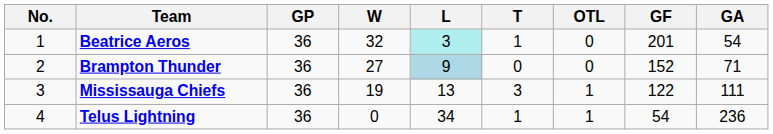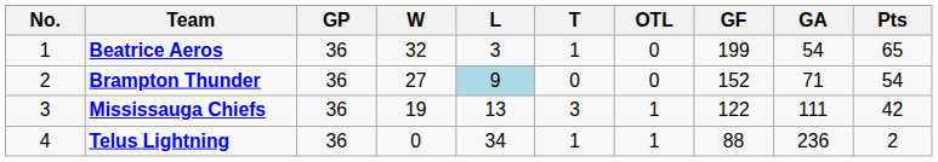 <table class="wikitable sortable">
 <tr>
 <th bgcolor="#DDDDFF" width="7.5%" title="Division rank">No.</th>
 <th bgcolor="#DDDDFF" width="20%">Team</th>
 <th bgcolor="#DDDDFF" width="7.5%" title="Games played" class="unsortable">GP</th>
 <th bgcolor="#DDDDFF" width="7.5%" title="Wins">W</th>
 <th bgcolor="#DDDDFF" width="7.5%" title="Losses">L</th>
 <th bgcolor="#DDDDFF" width="7.5%" title="Ties">T</th>
 <th bgcolor="#DDDDFF" width="7.5%" title="Overtime Losses">OTL</th>
 <th bgcolor="#DDDDFF" width="7.5%" title="Goals for">GF</th>
 <th bgcolor="#DDDDFF" width="7.5%" title="Goals against">GA</th>
+<th bgcolor="#DDDDFF" width="7.5%" title="Points">Pts</th>
 </tr>
 <tr align=center>
 <td>1</td>
 <td align=left><strong><a href='#'>Beatrice Aeros</a></strong></td>
 <td>36</td>
 <td>32</td>
-<td style="background: paleturquoise;">3</td>
+<td>3</td>
 <td>1</td>
 <td>0</td>
-<td>201</td>
+<td>199</td>
 <td>54</td>
+<td>65</td>
 </tr>
 <tr align=center>
 <td>2</td>
 <td align=left><strong><a href='#'>Brampton Thunder</a></strong></td>
 <td>36</td>
 <td>27</td>
 <td style="background: lightblue;">9</td>
 <td>0</td>
 <td>0</td>
 <td>152</td>
 <td>71</td>
+<td>54</td>
 </tr>
 <tr align=center>
 <td>3</td>
 <td align=left><strong><a href='#'>Mississauga Chiefs</a></strong></td>
 <td>36</td>
 <td>19</td>
 <td>13</td>
 <td>3</td>
 <td>1</td>
 <td>122</td>
 <td>111</td>
+<td>42</td>
 </tr>
 <tr align=center>
 <td>4</td>
 <td align=left><strong><a href='#'>Telus Lightning</a></strong></td>
 <td>36</td>
 <td>0</td>
 <td>34</td>
 <td>1</td>
 <td>1</td>
-<td>54</td>
+<td>88</td>
 <td>236</td>
+<td>2</td>
 </tr>
 </table>
